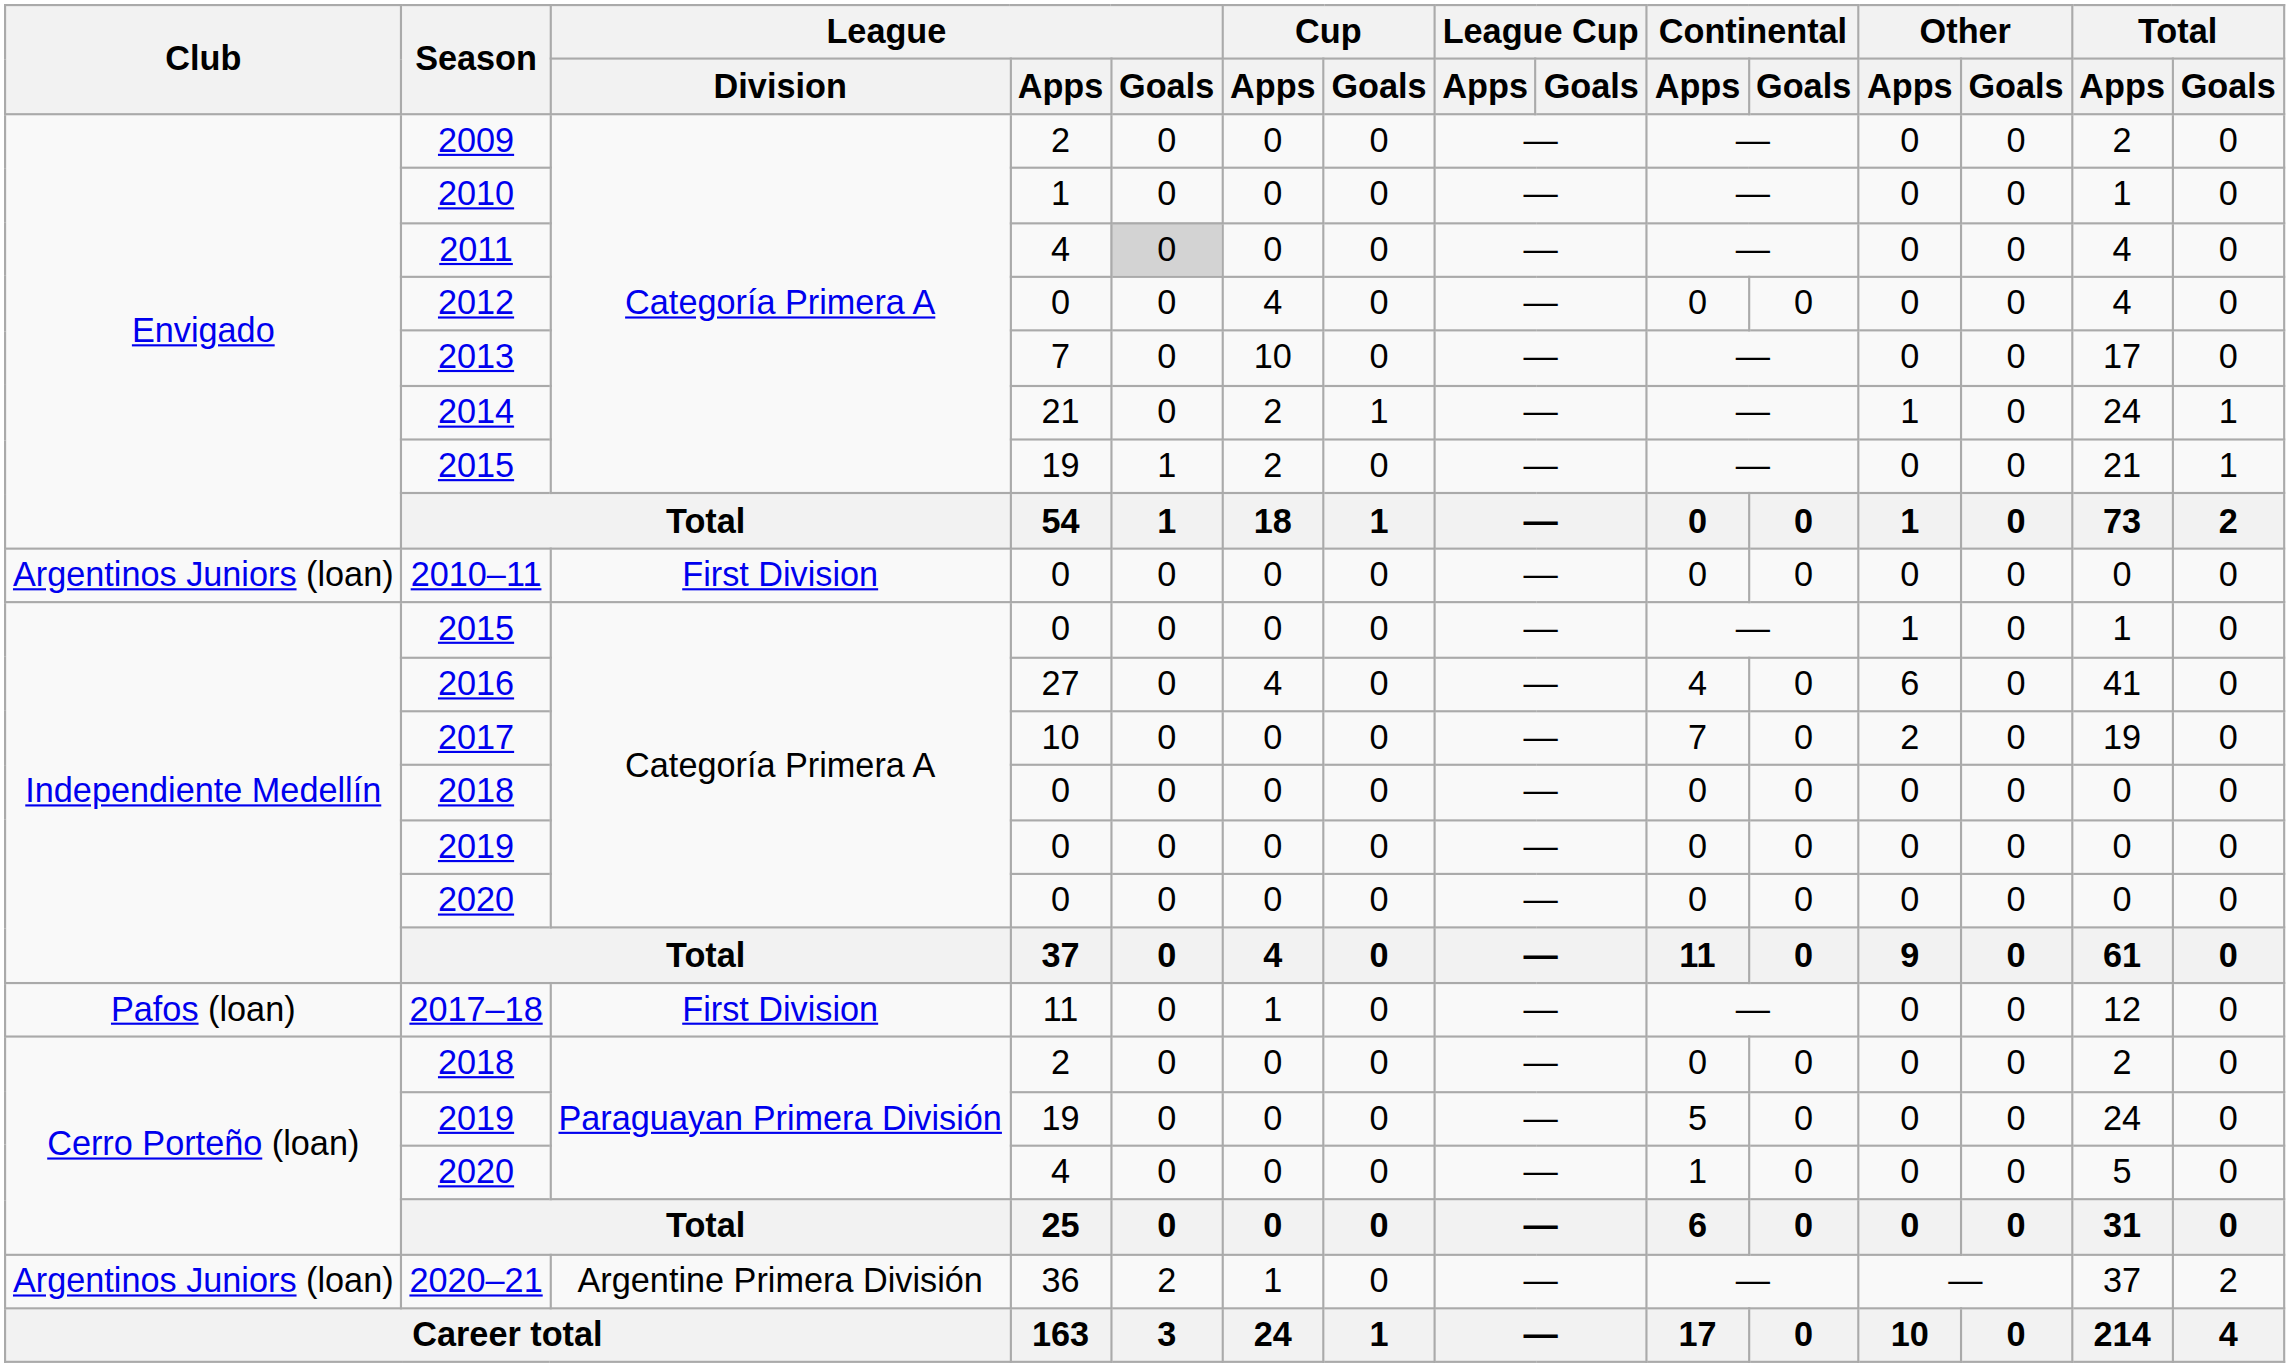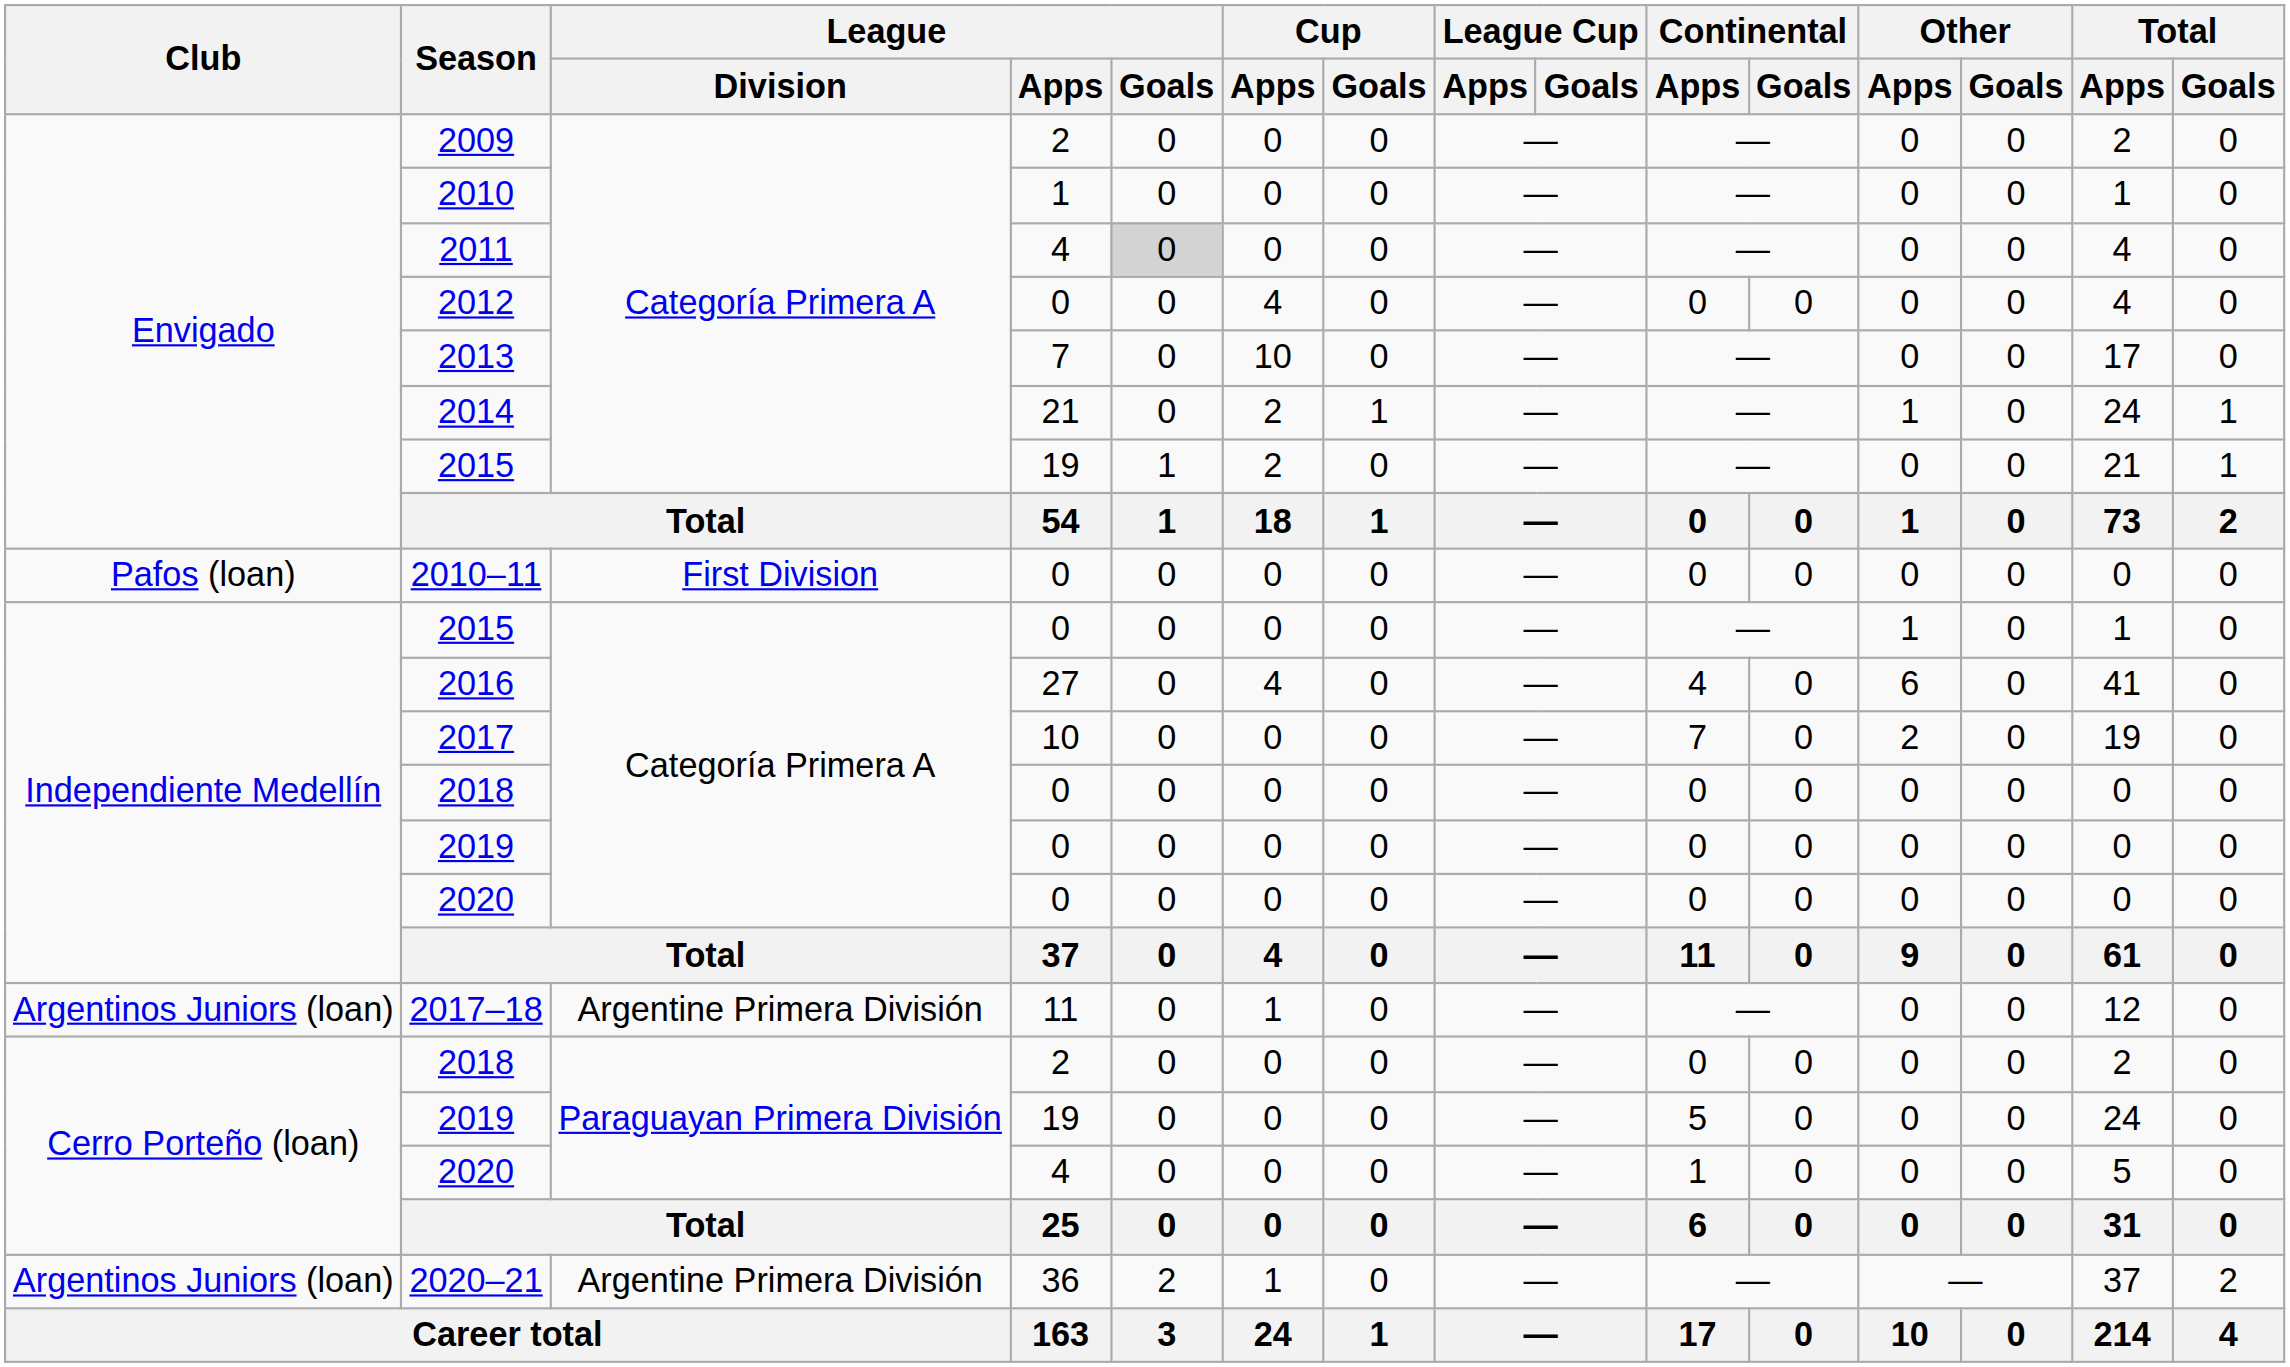 <table class="wikitable" style="text-align:center">
 <tr>
 <th rowspan="2">Club</th>
 <th rowspan="2">Season</th>
 <th colspan="3">League</th>
 <th colspan="2">Cup</th>
 <th colspan="2">League Cup</th>
 <th colspan="2">Continental</th>
 <th colspan="2">Other</th>
 <th colspan="2">Total</th>
 </tr>
 <tr>
 <th>Division</th>
 <th>Apps</th>
 <th>Goals</th>
 <th>Apps</th>
 <th>Goals</th>
 <th>Apps</th>
 <th>Goals</th>
 <th>Apps</th>
 <th>Goals</th>
 <th>Apps</th>
 <th>Goals</th>
 <th>Apps</th>
 <th>Goals</th>
 </tr>
 <tr>
 <td rowspan="8"><a href='#'>Envigado</a></td>
 <td><a href='#'>2009</a></td>
 <td rowspan="7"><a href='#'>Categoría Primera A</a></td>
 <td>2</td>
 <td>0</td>
 <td>0</td>
 <td>0</td>
 <td colspan="2">—</td>
 <td colspan="2">—</td>
 <td>0</td>
 <td>0</td>
 <td>2</td>
 <td>0</td>
 </tr>
 <tr>
 <td><a href='#'>2010</a></td>
 <td>1</td>
 <td>0</td>
 <td>0</td>
 <td>0</td>
 <td colspan="2">—</td>
 <td colspan="2">—</td>
 <td>0</td>
 <td>0</td>
 <td>1</td>
 <td>0</td>
 </tr>
 <tr>
 <td><a href='#'>2011</a></td>
 <td>4</td>
 <td style="background: lightgrey;">0</td>
 <td>0</td>
 <td>0</td>
 <td colspan="2">—</td>
 <td colspan="2">—</td>
 <td>0</td>
 <td>0</td>
 <td>4</td>
 <td>0</td>
 </tr>
 <tr>
 <td><a href='#'>2012</a></td>
 <td>0</td>
 <td>0</td>
 <td>4</td>
 <td>0</td>
 <td colspan="2">—</td>
 <td>0</td>
 <td>0</td>
 <td>0</td>
 <td>0</td>
 <td>4</td>
 <td>0</td>
 </tr>
 <tr>
 <td><a href='#'>2013</a></td>
 <td>7</td>
 <td>0</td>
 <td>10</td>
 <td>0</td>
 <td colspan="2">—</td>
 <td colspan="2">—</td>
 <td>0</td>
 <td>0</td>
 <td>17</td>
 <td>0</td>
 </tr>
 <tr>
 <td><a href='#'>2014</a></td>
 <td>21</td>
 <td>0</td>
 <td>2</td>
 <td>1</td>
 <td colspan="2">—</td>
 <td colspan="2">—</td>
 <td>1</td>
 <td>0</td>
 <td>24</td>
 <td>1</td>
 </tr>
 <tr>
 <td><a href='#'>2015</a></td>
 <td>19</td>
 <td>1</td>
 <td>2</td>
 <td>0</td>
 <td colspan="2">—</td>
 <td colspan="2">—</td>
 <td>0</td>
 <td>0</td>
 <td>21</td>
 <td>1</td>
 </tr>
 <tr>
 <th colspan="2">Total</th>
 <th>54</th>
 <th>1</th>
 <th>18</th>
 <th>1</th>
 <th colspan="2">—</th>
 <th>0</th>
 <th>0</th>
 <th>1</th>
 <th>0</th>
 <th>73</th>
 <th>2</th>
 </tr>
 <tr>
-<td><a href='#'>Argentinos Juniors</a> (loan)</td>
+<td rowspan="1"><a href='#'>Pafos</a> (loan)</td>
 <td><a href='#'>2010–11</a></td>
 <td rowspan="1"><a href='#'>First Division</a></td>
 <td>0</td>
 <td>0</td>
 <td>0</td>
 <td>0</td>
 <td colspan="2">—</td>
 <td>0</td>
 <td>0</td>
 <td>0</td>
 <td>0</td>
 <td>0</td>
 <td>0</td>
 </tr>
 <tr>
 <td rowspan="7"><a href='#'>Independiente Medellín</a></td>
 <td><a href='#'>2015</a></td>
 <td rowspan="6">Categoría Primera A</td>
 <td>0</td>
 <td>0</td>
 <td>0</td>
 <td>0</td>
 <td colspan="2">—</td>
 <td colspan="2">—</td>
 <td>1</td>
 <td>0</td>
 <td>1</td>
 <td>0</td>
 </tr>
 <tr>
 <td><a href='#'>2016</a></td>
 <td>27</td>
 <td>0</td>
 <td>4</td>
 <td>0</td>
 <td colspan="2">—</td>
 <td>4</td>
 <td>0</td>
 <td>6</td>
 <td>0</td>
 <td>41</td>
 <td>0</td>
 </tr>
 <tr>
 <td><a href='#'>2017</a></td>
 <td>10</td>
 <td>0</td>
 <td>0</td>
 <td>0</td>
 <td colspan="2">—</td>
 <td>7</td>
 <td>0</td>
 <td>2</td>
 <td>0</td>
 <td>19</td>
 <td>0</td>
 </tr>
 <tr>
 <td><a href='#'>2018</a></td>
 <td>0</td>
 <td>0</td>
 <td>0</td>
 <td>0</td>
 <td colspan="2">—</td>
 <td>0</td>
 <td>0</td>
 <td>0</td>
 <td>0</td>
 <td>0</td>
 <td>0</td>
 </tr>
 <tr>
 <td><a href='#'>2019</a></td>
 <td>0</td>
 <td>0</td>
 <td>0</td>
 <td>0</td>
 <td colspan="2">—</td>
 <td>0</td>
 <td>0</td>
 <td>0</td>
 <td>0</td>
 <td>0</td>
 <td>0</td>
 </tr>
 <tr>
 <td><a href='#'>2020</a></td>
 <td>0</td>
 <td>0</td>
 <td>0</td>
 <td>0</td>
 <td colspan="2">—</td>
 <td>0</td>
 <td>0</td>
 <td>0</td>
 <td>0</td>
 <td>0</td>
 <td>0</td>
 </tr>
 <tr>
 <th colspan="2">Total</th>
 <th>37</th>
 <th>0</th>
 <th>4</th>
 <th>0</th>
 <th colspan="2">—</th>
 <th>11</th>
 <th>0</th>
 <th>9</th>
 <th>0</th>
 <th>61</th>
 <th>0</th>
 </tr>
 <tr>
-<td rowspan="1"><a href='#'>Pafos</a> (loan)</td>
+<td><a href='#'>Argentinos Juniors</a> (loan)</td>
 <td><a href='#'>2017–18</a></td>
-<td rowspan="1"><a href='#'>First Division</a></td>
+<td>Argentine Primera División</td>
 <td>11</td>
 <td>0</td>
 <td>1</td>
 <td>0</td>
 <td colspan="2">—</td>
 <td colspan="2">—</td>
 <td>0</td>
 <td>0</td>
 <td>12</td>
 <td>0</td>
 </tr>
 <tr>
 <td rowspan="4"><a href='#'>Cerro Porteño</a> (loan)</td>
 <td><a href='#'>2018</a></td>
 <td rowspan="3"><a href='#'>Paraguayan Primera División</a></td>
 <td>2</td>
 <td>0</td>
 <td>0</td>
 <td>0</td>
 <td colspan="2">—</td>
 <td>0</td>
 <td>0</td>
 <td>0</td>
 <td>0</td>
 <td>2</td>
 <td>0</td>
 </tr>
 <tr>
 <td><a href='#'>2019</a></td>
 <td>19</td>
 <td>0</td>
 <td>0</td>
 <td>0</td>
 <td colspan="2">—</td>
 <td>5</td>
 <td>0</td>
 <td>0</td>
 <td>0</td>
 <td>24</td>
 <td>0</td>
 </tr>
 <tr>
 <td><a href='#'>2020</a></td>
 <td>4</td>
 <td>0</td>
 <td>0</td>
 <td>0</td>
 <td colspan="2">—</td>
 <td>1</td>
 <td>0</td>
 <td>0</td>
 <td>0</td>
 <td>5</td>
 <td>0</td>
 </tr>
 <tr>
 <th colspan="2">Total</th>
 <th>25</th>
 <th>0</th>
 <th>0</th>
 <th>0</th>
 <th colspan="2">—</th>
 <th>6</th>
 <th>0</th>
 <th>0</th>
 <th>0</th>
 <th>31</th>
 <th>0</th>
 </tr>
 <tr>
 <td><a href='#'>Argentinos Juniors</a> (loan)</td>
 <td><a href='#'>2020–21</a></td>
 <td>Argentine Primera División</td>
 <td>36</td>
 <td>2</td>
 <td>1</td>
 <td>0</td>
 <td colspan="2">—</td>
 <td colspan="2">—</td>
 <td colspan="2">—</td>
 <td>37</td>
 <td>2</td>
 </tr>
 <tr>
 <th colspan="3">Career total</th>
 <th>163</th>
 <th>3</th>
 <th>24</th>
 <th>1</th>
 <th colspan="2">—</th>
 <th>17</th>
 <th>0</th>
 <th>10</th>
 <th>0</th>
 <th>214</th>
 <th>4</th>
 </tr>
 </table>
